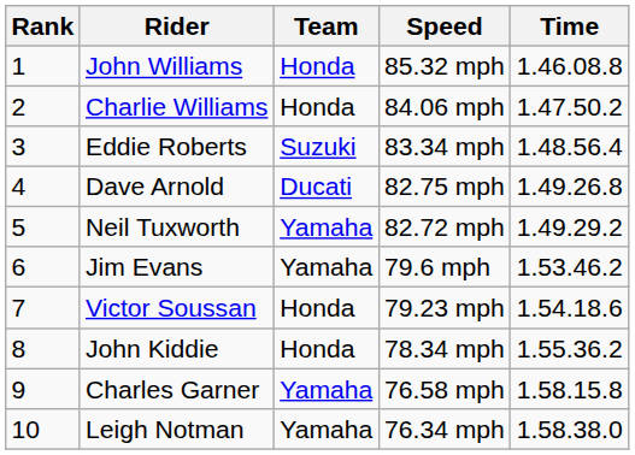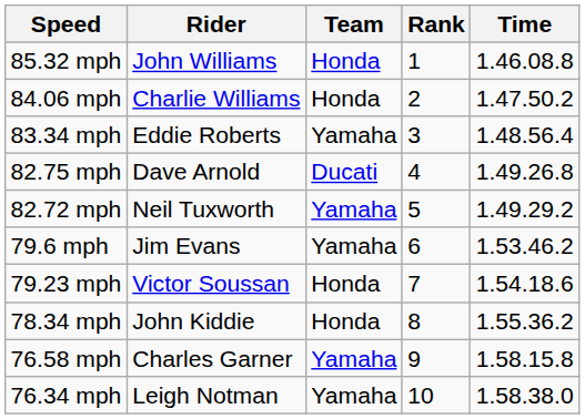 <table class="wikitable" style="font-size: 95%;">
 <tr style="background:#efefef;">
-<th>Rank</th>
+<th>Speed</th>
 <th>Rider</th>
 <th>Team</th>
-<th>Speed</th>
+<th>Rank</th>
 <th>Time</th>
 </tr>
 <tr>
-<td>1</td>
+<td>85.32 mph</td>
 <td> <a href='#'>John Williams</a></td>
 <td><a href='#'>Honda</a></td>
-<td>85.32 mph</td>
+<td>1</td>
 <td>1.46.08.8</td>
 </tr>
 <tr>
-<td>2</td>
+<td>84.06 mph</td>
 <td> <a href='#'>Charlie Williams</a></td>
 <td>Honda</td>
-<td>84.06 mph</td>
+<td>2</td>
 <td>1.47.50.2</td>
 </tr>
 <tr>
+<td>83.34 mph</td>
+<td> Eddie Roberts</td>
+<td>Yamaha</td>
 <td>3</td>
-<td> Eddie Roberts</td>
-<td><a href='#'>Suzuki</a></td>
-<td>83.34 mph</td>
 <td>1.48.56.4</td>
 </tr>
 <tr>
-<td>4</td>
+<td>82.75 mph</td>
 <td> Dave Arnold</td>
 <td><a href='#'>Ducati</a></td>
-<td>82.75 mph</td>
+<td>4</td>
 <td>1.49.26.8</td>
 </tr>
 <tr>
-<td>5</td>
+<td>82.72 mph</td>
 <td> Neil Tuxworth</td>
 <td><a href='#'>Yamaha</a></td>
-<td>82.72 mph</td>
+<td>5</td>
 <td>1.49.29.2</td>
 </tr>
 <tr>
-<td>6</td>
+<td>79.6 mph</td>
 <td> Jim Evans</td>
 <td>Yamaha</td>
-<td>79.6 mph</td>
+<td>6</td>
 <td>1.53.46.2</td>
 </tr>
 <tr>
-<td>7</td>
+<td>79.23 mph</td>
 <td> <a href='#'>Victor Soussan</a></td>
 <td>Honda</td>
-<td>79.23 mph</td>
+<td>7</td>
 <td>1.54.18.6</td>
 </tr>
 <tr>
-<td>8</td>
+<td>78.34 mph</td>
 <td> John Kiddie</td>
 <td>Honda</td>
-<td>78.34 mph</td>
+<td>8</td>
 <td>1.55.36.2</td>
 </tr>
 <tr>
-<td>9</td>
+<td>76.58 mph</td>
 <td> Charles Garner</td>
 <td><a href='#'>Yamaha</a></td>
-<td>76.58 mph</td>
+<td>9</td>
 <td>1.58.15.8</td>
 </tr>
 <tr>
-<td>10</td>
+<td>76.34 mph</td>
 <td> Leigh Notman</td>
 <td>Yamaha</td>
-<td>76.34 mph</td>
+<td>10</td>
 <td>1.58.38.0</td>
 </tr>
 </table>
